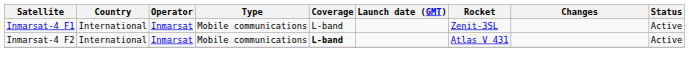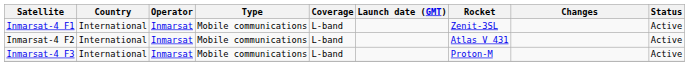 <table class="wikitable sortable" border="1"}>
 <tr>
 <th>Satellite</th>
 <th>Country</th>
 <th>Operator</th>
 <th>Type</th>
 <th>Coverage </th>
 <th>Launch date  (<a href='#'>GMT</a>) </th>
 <th>Rocket</th>
 <th width="200pt">Changes</th>
 <th>Status </th>
 </tr>
 <tr>
 <td><a href='#'>Inmarsat-4 F1</a></td>
 <td>International</td>
 <td><a href='#'>Inmarsat</a></td>
 <td>Mobile communications</td>
 <td>L-band</td>
 <td></td>
 <td><a href='#'>Zenit-3SL</a></td>
 <td></td>
 <td>Active</td>
 </tr>
 <tr>
 <td>Inmarsat-4 F2</td>
 <td>International</td>
 <td><a href='#'>Inmarsat</a></td>
 <td>Mobile communications</td>
-<td><strong>L-band</strong></td>
+<td>L-band</td>
 <td></td>
 <td><a href='#'>Atlas V 431</a></td>
 <td></td>
 <td>Active</td>
 </tr>
 <tr>
+<td><a href='#'>Inmarsat-4 F3</a></td>
+<td>International</td>
+<td><a href='#'>Inmarsat</a></td>
+<td>Mobile communications</td>
+<td>L-band</td>
+<td></td>
+<td><a href='#'>Proton-M</a></td>
+<td></td>
+<td>Active</td>
+</tr>
+<tr>
 </tr>
 </table>
